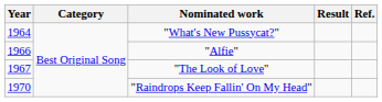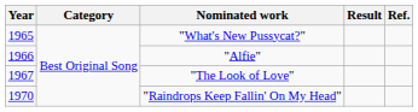 <table class="wikitable plainrowheaders" style="text-align:center;">
 <tr>
 <th>Year</th>
 <th>Category</th>
 <th>Nominated work</th>
 <th>Result</th>
 <th>Ref.</th>
 </tr>
 <tr>
-<td><a href='#'>1964</a></td>
+<td><a href='#'>1965</a></td>
 <td rowspan="4"><a href='#'>Best Original Song</a></td>
 <td>"<a href='#'>What's New Pussycat?</a>"  <br> </td>
 <td></td>
 <td align="center"></td>
 </tr>
 <tr>
 <td><a href='#'>1966</a></td>
 <td>"<a href='#'>Alfie</a>"  <br> </td>
 <td></td>
 <td align="center"></td>
 </tr>
 <tr>
 <td><a href='#'>1967</a></td>
 <td>"<a href='#'>The Look of Love</a>"  <br> </td>
 <td></td>
 <td align="center"></td>
 </tr>
 <tr>
 <td><a href='#'>1970</a></td>
 <td>"<a href='#'>Raindrops Keep Fallin' On My Head</a>"  <br> </td>
 <td></td>
 <td align="center"></td>
 </tr>
 </table>
